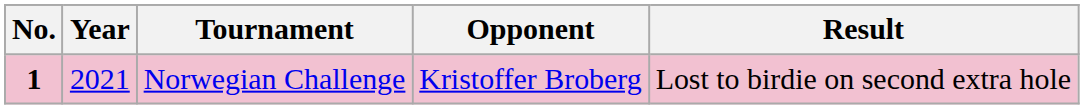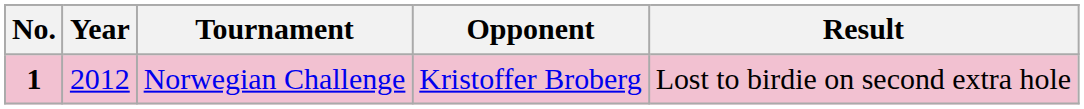 <table class="wikitable" style="font-size:95%;">
 <tr>
 <th>No.</th>
 <th>Year</th>
 <th>Tournament</th>
 <th>Opponent</th>
 <th>Result</th>
 </tr>
 <tr style="background:#F2C1D1;">
 <td align=center><strong>1</strong></td>
-<td><a href='#'>2021</a></td>
+<td><a href='#'>2012</a></td>
 <td><a href='#'>Norwegian Challenge</a></td>
 <td> <a href='#'>Kristoffer Broberg</a></td>
 <td>Lost to birdie on second extra hole</td>
 </tr>
 </table>
